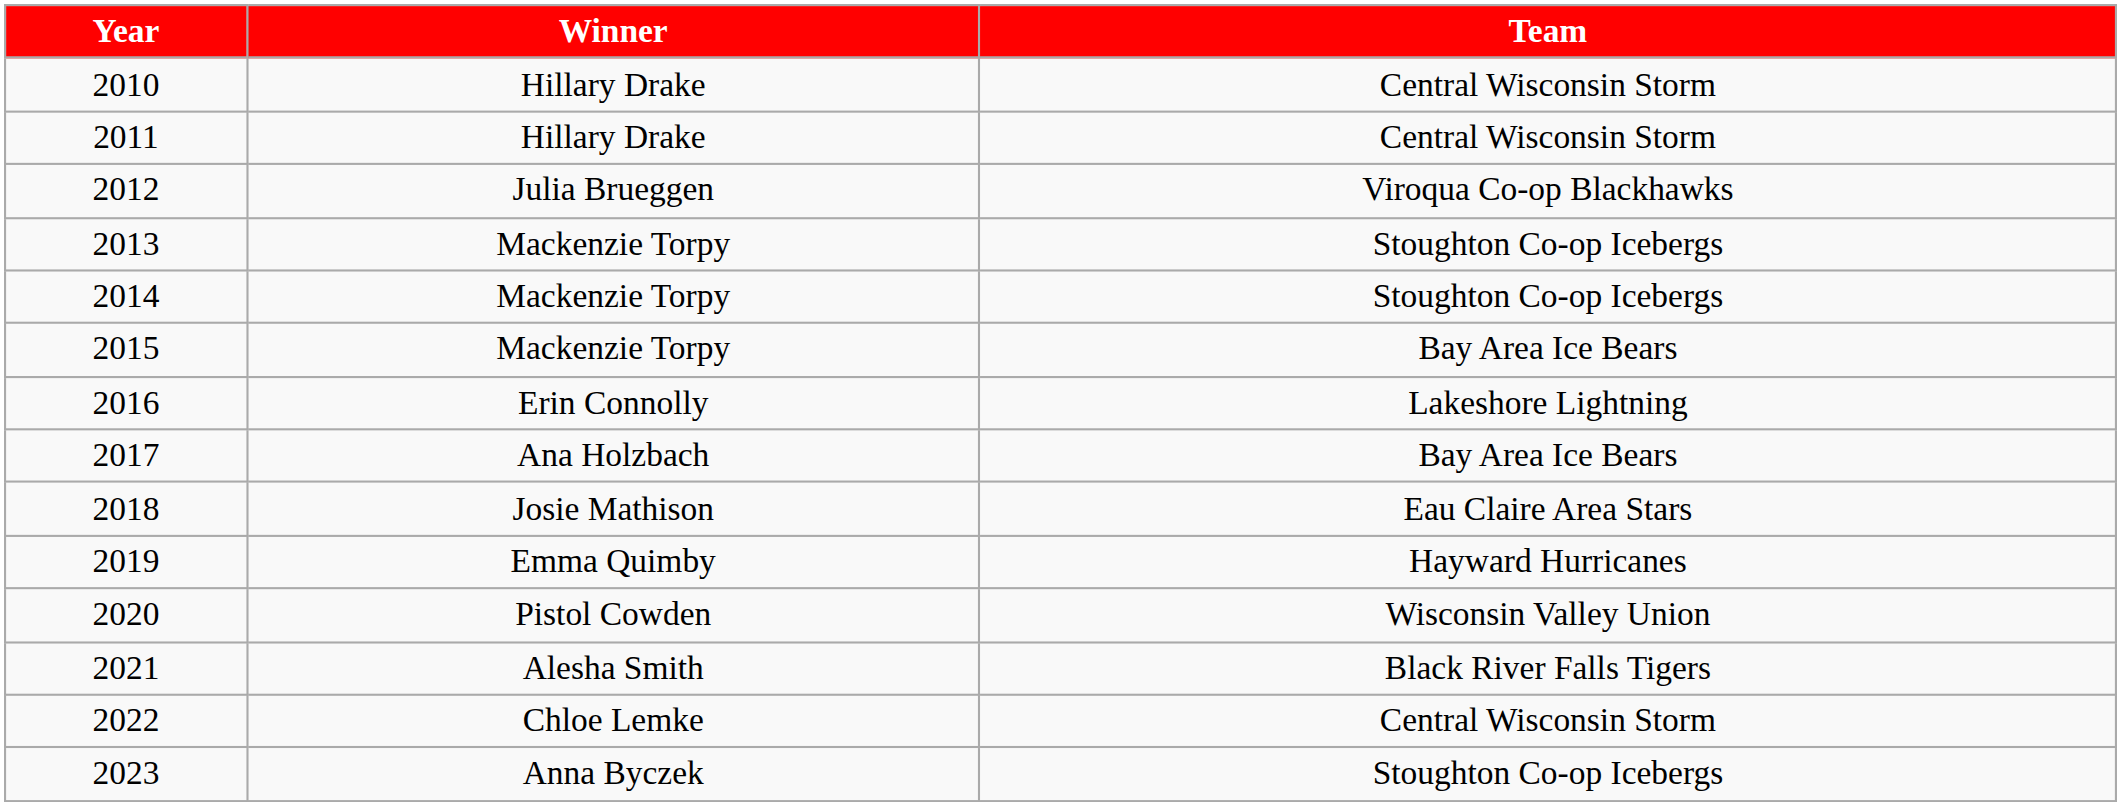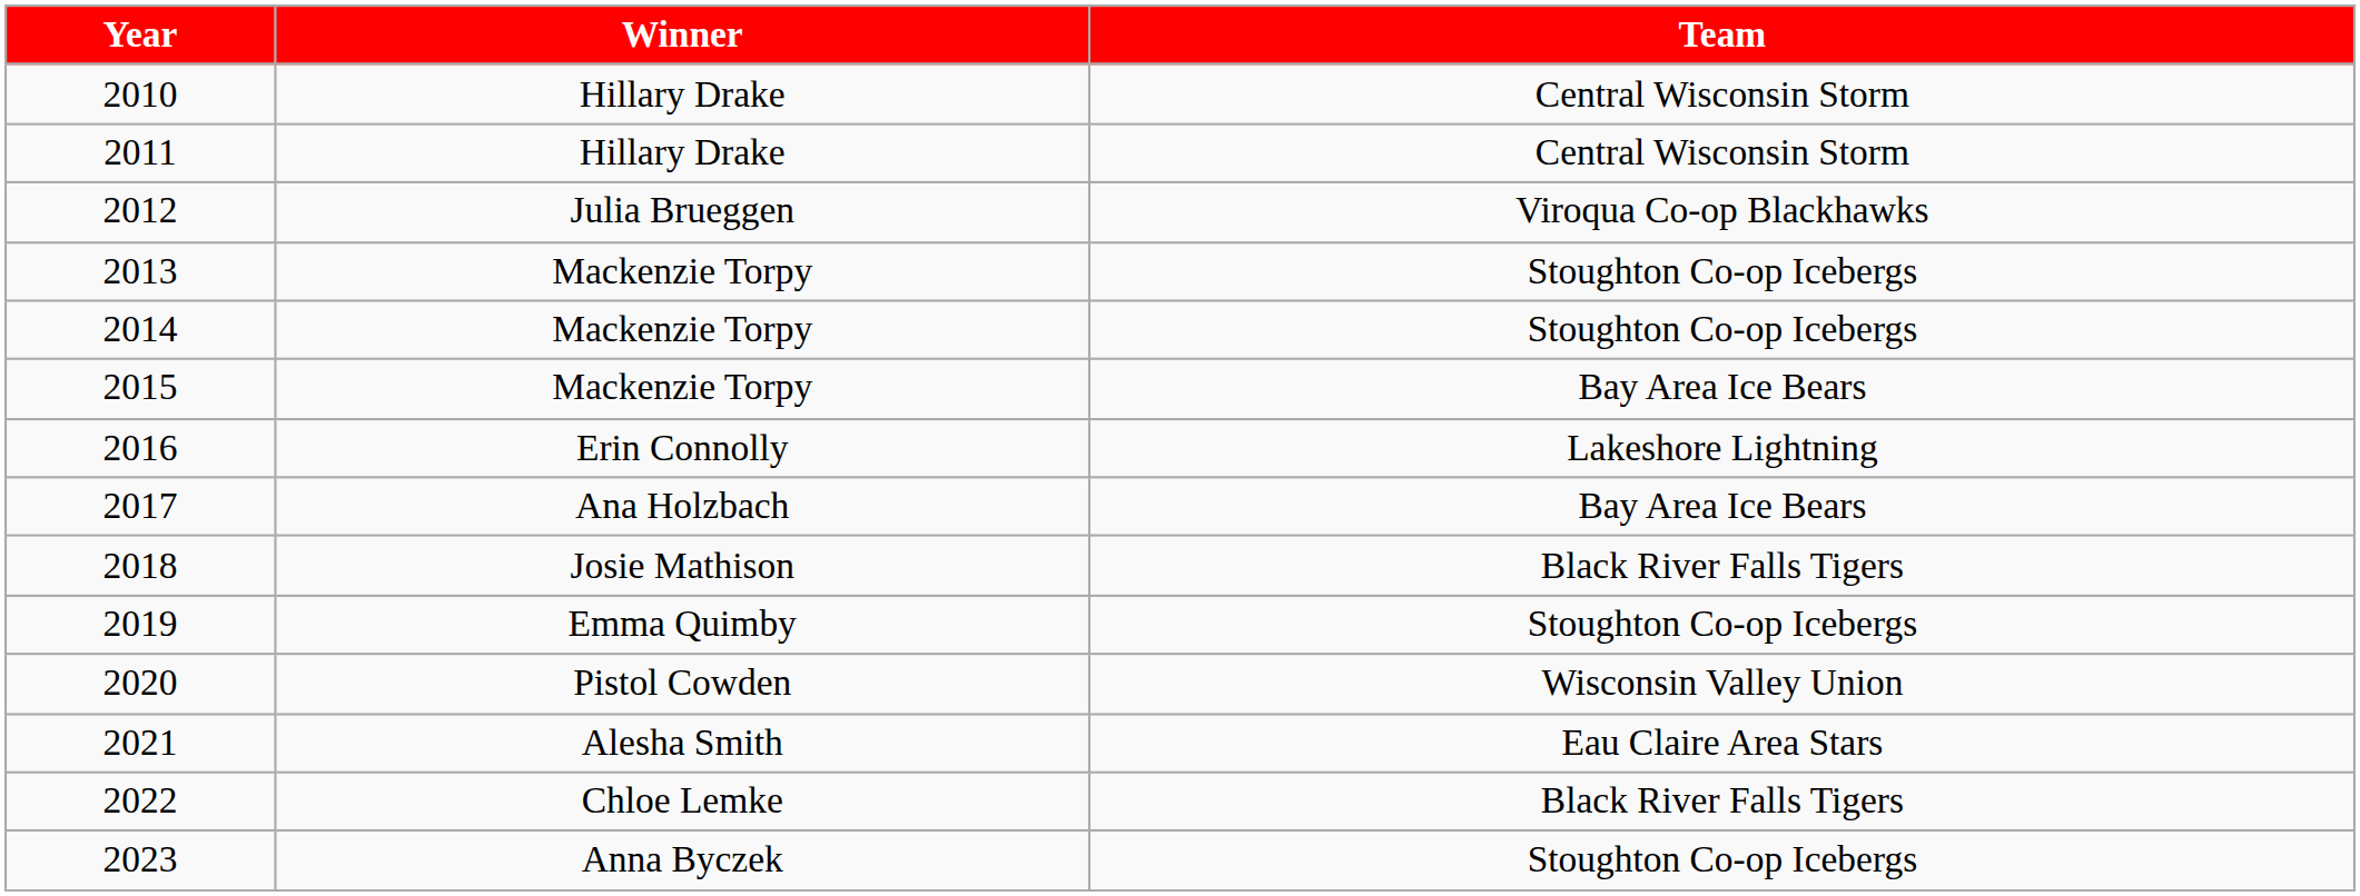 <table class="wikitable" style="width:80%;">
 <tr style="text-align:center; background:red; color:#fff;">
 <td><strong>Year</strong></td>
 <td><strong>Winner</strong></td>
 <td><strong>Team</strong></td>
 </tr>
 <tr style="text-align:center;" bgcolor="">
 <td>2010</td>
 <td>Hillary Drake</td>
 <td>Central Wisconsin Storm</td>
 </tr>
 <tr style="text-align:center;" bgcolor="">
 <td>2011</td>
 <td>Hillary Drake</td>
 <td>Central Wisconsin Storm</td>
 </tr>
 <tr style="text-align:center;" bgcolor="">
 <td>2012</td>
 <td>Julia Brueggen</td>
 <td>Viroqua Co-op Blackhawks</td>
 </tr>
 <tr style="text-align:center;" bgcolor="">
 <td>2013</td>
 <td>Mackenzie Torpy</td>
 <td>Stoughton Co-op Icebergs</td>
 </tr>
 <tr style="text-align:center;" bgcolor="">
 <td>2014</td>
 <td>Mackenzie Torpy </td>
 <td>Stoughton Co-op Icebergs</td>
 </tr>
 <tr style="text-align:center;" bgcolor="">
 <td>2015</td>
 <td>Mackenzie Torpy</td>
 <td>Bay Area Ice Bears</td>
 </tr>
 <tr style="text-align:center;" bgcolor="">
 <td>2016</td>
 <td>Erin Connolly</td>
 <td>Lakeshore Lightning</td>
 </tr>
 <tr style="text-align:center;" bgcolor="">
 <td>2017</td>
 <td>Ana Holzbach</td>
 <td>Bay Area Ice Bears</td>
 </tr>
 <tr style="text-align:center;" bgcolor="">
 <td>2018</td>
 <td>Josie Mathison</td>
-<td>Eau Claire Area Stars</td>
+<td>Black River Falls Tigers</td>
 </tr>
 <tr style="text-align:center;" bgcolor="">
 <td>2019</td>
 <td>Emma Quimby</td>
-<td>Hayward Hurricanes</td>
+<td>Stoughton Co-op Icebergs</td>
 </tr>
 <tr style="text-align:center;" bgcolor="">
 <td>2020</td>
 <td>Pistol Cowden</td>
 <td>Wisconsin Valley Union</td>
 </tr>
 <tr style="text-align:center;" bgcolor="">
 <td>2021</td>
 <td>Alesha Smith</td>
-<td>Black River Falls Tigers</td>
+<td>Eau Claire Area Stars</td>
 </tr>
 <tr style="text-align:center;" bgcolor="">
 <td>2022</td>
 <td>Chloe Lemke</td>
-<td>Central Wisconsin Storm</td>
+<td>Black River Falls Tigers</td>
 </tr>
 <tr style="text-align:center;" bgcolor="">
 <td>2023</td>
 <td>Anna Byczek</td>
 <td>Stoughton Co-op Icebergs</td>
 </tr>
 <tr style="text-align:center;" bgcolor="">
 </tr>
 </table>
